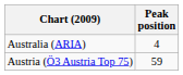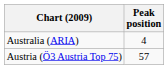 <table class="wikitable sortable">
 <tr>
 <th>Chart (2009)</th>
 <th>Peak<br>position</th>
 </tr>
 <tr>
 <td>Australia (<a href='#'>ARIA</a>)</td>
 <td align="center">4</td>
 </tr>
 <tr>
 <td>Austria (<a href='#'>Ö3 Austria Top 75</a>)</td>
-<td align="center">59</td>
+<td align="center">57</td>
 </tr>
 </table>
